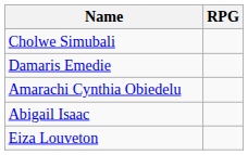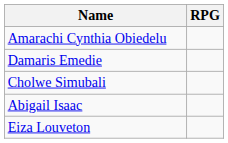 <table class=wikitable>
 <tr>
 <th width=200>Name</th>
 <th>RPG</th>
 </tr>
 <tr>
-<td> <a href='#'>Cholwe Simubali</a></td>
+<td> <a href='#'>Amarachi Cynthia Obiedelu</a></td>
 <td></td>
 </tr>
 <tr>
 <td> <a href='#'>Damaris Emedie</a></td>
 <td></td>
 </tr>
 <tr>
-<td> <a href='#'>Amarachi Cynthia Obiedelu</a></td>
+<td> <a href='#'>Cholwe Simubali</a></td>
 <td></td>
 </tr>
 <tr>
 <td> <a href='#'>Abigail Isaac</a></td>
 <td></td>
 </tr>
 <tr>
 <td> <a href='#'>Eiza Louveton</a></td>
 <td></td>
 </tr>
 </table>
